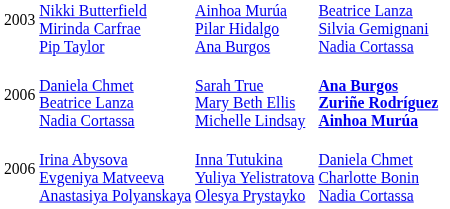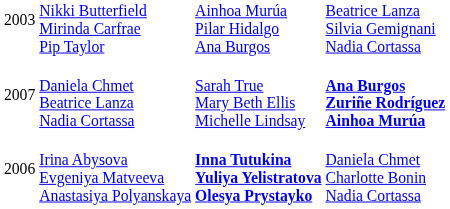 <table>
 <tr>
 <td align="center">2003</td>
 <td><br><a href='#'>Nikki Butterfield</a><br><a href='#'>Mirinda Carfrae</a><br><a href='#'>Pip Taylor</a></td>
 <td><br><a href='#'>Ainhoa Murúa</a><br><a href='#'>Pilar Hidalgo</a><br><a href='#'>Ana Burgos</a></td>
 <td><br><a href='#'>Beatrice Lanza</a><br><a href='#'>Silvia Gemignani</a><br><a href='#'>Nadia Cortassa</a></td>
 </tr>
 <tr>
-<td align="center">2006</td>
+<td align="center">2007</td>
 <td><br><a href='#'>Daniela Chmet</a><br><a href='#'>Beatrice Lanza</a><br><a href='#'>Nadia Cortassa</a></td>
 <td><br><a href='#'>Sarah True</a><br><a href='#'>Mary Beth Ellis</a><br><a href='#'>Michelle Lindsay</a></td>
 <td><strong><br><a href='#'>Ana Burgos</a><br><a href='#'>Zuriñe Rodríguez</a><br><a href='#'>Ainhoa Murúa</a></strong></td>
 </tr>
 <tr>
 <td align="center">2006</td>
 <td><br><a href='#'>Irina Abysova</a><br><a href='#'>Evgeniya Matveeva</a><br><a href='#'>Anastasiya Polyanskaya</a></td>
-<td><br><a href='#'>Inna Tutukina</a><br><a href='#'>Yuliya Yelistratova</a><br><a href='#'>Olesya Prystayko</a></td>
+<td><strong><br><a href='#'>Inna Tutukina</a><br><a href='#'>Yuliya Yelistratova</a><br><a href='#'>Olesya Prystayko</a></strong></td>
 <td><br><a href='#'>Daniela Chmet</a><br><a href='#'>Charlotte Bonin</a><br><a href='#'>Nadia Cortassa</a></td>
 </tr>
 </table>
